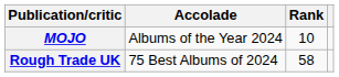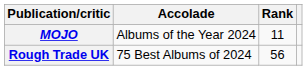 <table class="wikitable sortable plainrowheaders">
 <tr>
 <th scope="col">Publication/critic</th>
 <th scope="col">Accolade</th>
 <th scope="col">Rank</th>
 <th scope="col" class="unsortable"></th>
 </tr>
 <tr>
 <th scope="row"><em><a href='#'>MOJO</a></em></th>
 <td>Albums of the Year 2024</td>
-<td style="text-align: center;">10</td>
+<td style="text-align: center;">11</td>
 <td style="text-align: center;"></td>
 </tr>
 <tr>
 <th scope="row"><a href='#'>Rough Trade UK</a></th>
 <td>75 Best Albums of 2024</td>
-<td style="text-align: center;">58</td>
+<td style="text-align: center;">56</td>
 <td style="text-align: center;"></td>
 </tr>
 </table>
